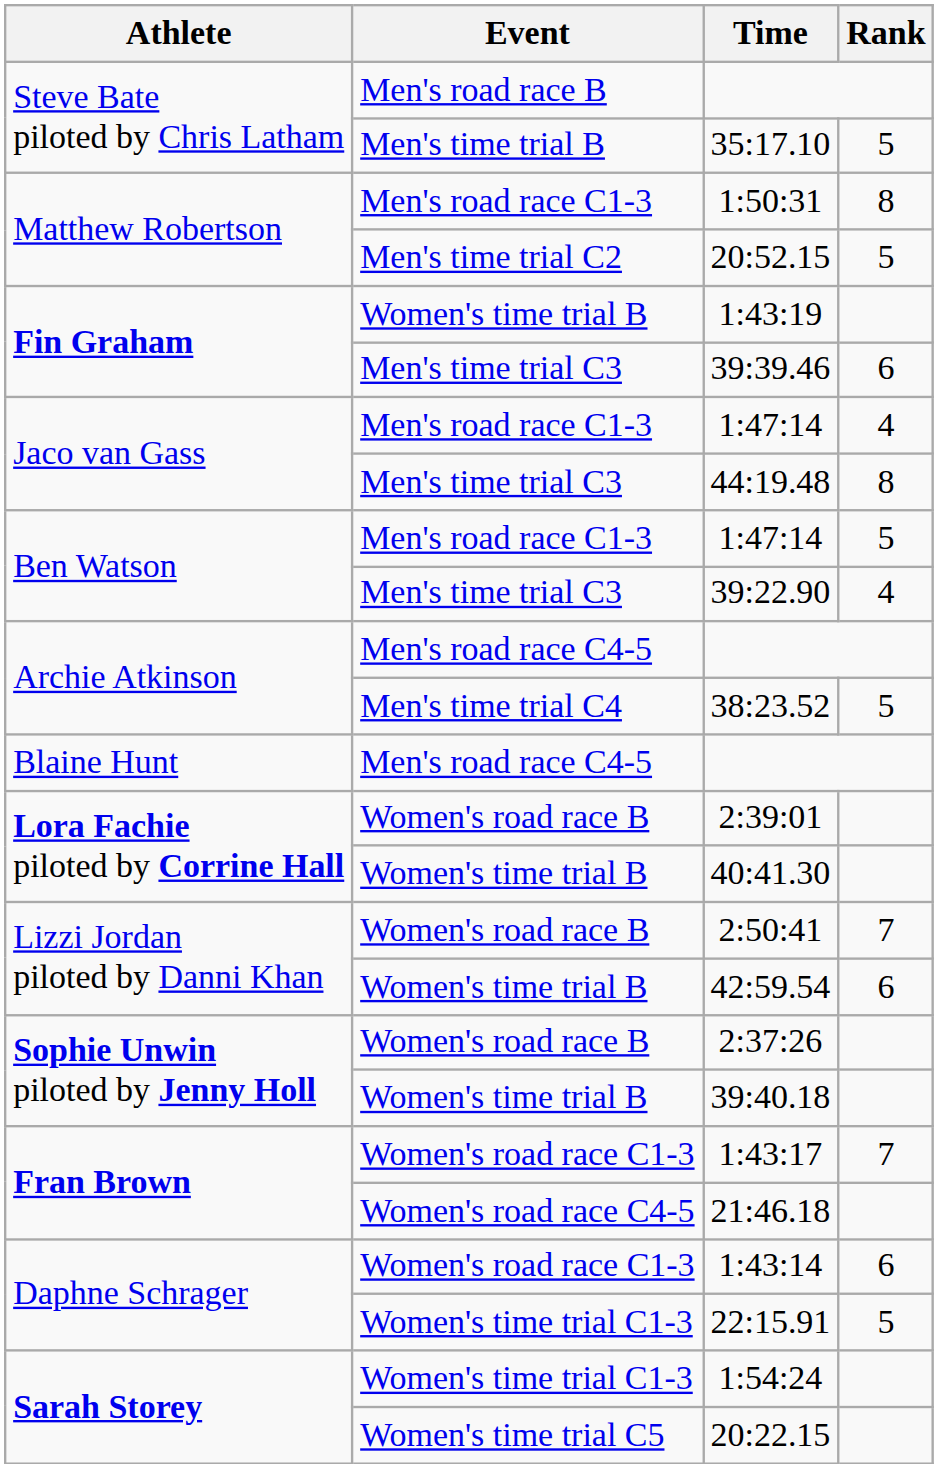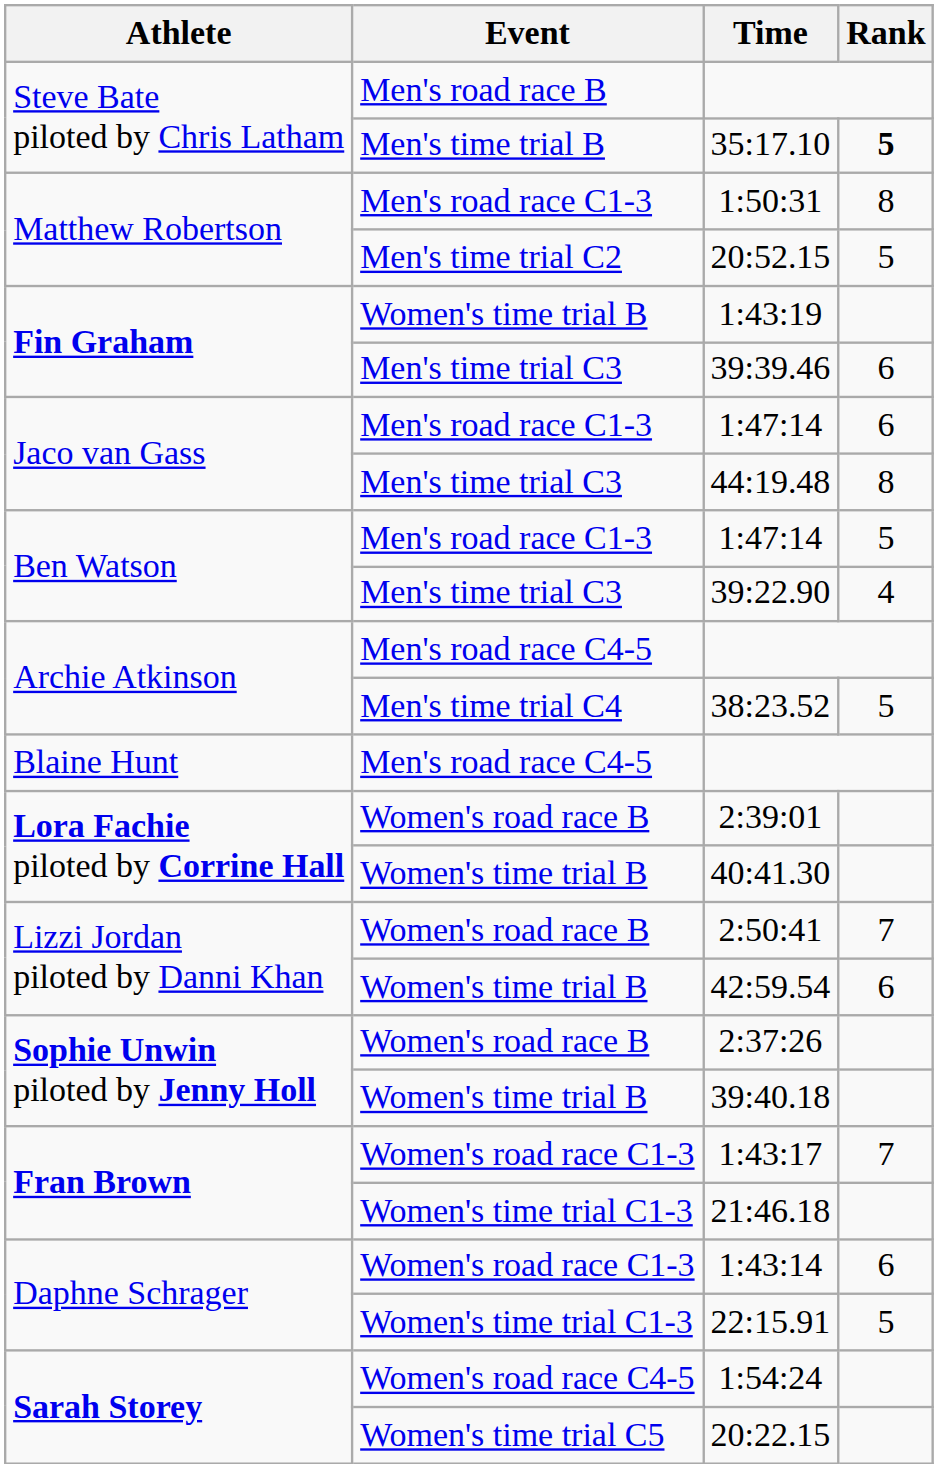 <table class="wikitable sortable" style="font-size:90%">
 <tr>
 <th>Athlete</th>
 <th>Event</th>
 <th>Time</th>
 <th>Rank</th>
 </tr>
 <tr style="text-align:center">
 <td style="text-align:left" rowspan=2><a href='#'>Steve Bate</a><br>piloted by <a href='#'>Chris Latham</a></td>
 <td style="text-align:left"><a href='#'>Men's road race B</a></td>
 <td colspan=2></td>
 </tr>
 <tr style="text-align:center">
 <td style="text-align:left"><a href='#'>Men's time trial B</a></td>
 <td>35:17.10</td>
-<td>5</td>
+<td><strong>5</strong></td>
 </tr>
 <tr style="text-align:center">
 <td style="text-align:left" rowspan=2><a href='#'>Matthew Robertson</a></td>
 <td style="text-align:left"><a href='#'>Men's road race C1-3</a></td>
 <td>1:50:31</td>
 <td>8</td>
 </tr>
 <tr style="text-align:center">
 <td style="text-align:left"><a href='#'>Men's time trial C2</a></td>
 <td>20:52.15</td>
 <td>5</td>
 </tr>
 <tr style="text-align:center">
 <td style="text-align:left" rowspan=2><strong><a href='#'>Fin Graham</a></strong></td>
 <td style="text-align:left"><a href='#'>Women's time trial B</a></td>
 <td>1:43:19</td>
 <td></td>
 </tr>
 <tr style="text-align:center">
 <td style="text-align:left"><a href='#'>Men's time trial C3</a></td>
 <td>39:39.46</td>
 <td>6</td>
 </tr>
 <tr style="text-align:center">
 <td style="text-align:left" rowspan=2><a href='#'>Jaco van Gass</a></td>
 <td style="text-align:left"><a href='#'>Men's road race C1-3</a></td>
 <td>1:47:14</td>
-<td>4</td>
+<td>6</td>
 </tr>
 <tr style="text-align:center">
 <td style="text-align:left"><a href='#'>Men's time trial C3</a></td>
 <td>44:19.48</td>
 <td>8</td>
 </tr>
 <tr style="text-align:center">
 <td style="text-align:left" rowspan=2><a href='#'>Ben Watson</a></td>
 <td style="text-align:left"><a href='#'>Men's road race C1-3</a></td>
 <td>1:47:14</td>
 <td>5</td>
 </tr>
 <tr style="text-align:center">
 <td style="text-align:left"><a href='#'>Men's time trial C3</a></td>
 <td>39:22.90</td>
 <td>4</td>
 </tr>
 <tr style="text-align:center">
 <td style="text-align:left" rowspan=2><a href='#'>Archie Atkinson</a></td>
 <td style="text-align:left"><a href='#'>Men's road race C4-5</a></td>
 <td colspan=2></td>
 </tr>
 <tr style="text-align:center">
 <td style="text-align:left"><a href='#'>Men's time trial C4</a></td>
 <td>38:23.52</td>
 <td>5</td>
 </tr>
 <tr style="text-align:center">
 <td style="text-align:left"><a href='#'>Blaine Hunt</a></td>
 <td style="text-align:left"><a href='#'>Men's road race C4-5</a></td>
 <td colspan=2></td>
 </tr>
 <tr style="text-align:center">
 <td style="text-align:left" rowspan=2><strong><a href='#'>Lora Fachie</a></strong><br> piloted by <strong><a href='#'>Corrine Hall</a></strong></td>
 <td style="text-align:left"><a href='#'>Women's road race B</a></td>
 <td>2:39:01</td>
 <td></td>
 </tr>
 <tr style="text-align:center">
 <td style="text-align:left"><a href='#'>Women's time trial B</a></td>
 <td>40:41.30</td>
 <td></td>
 </tr>
 <tr style="text-align:center">
 <td style="text-align:left" rowspan=2><a href='#'>Lizzi Jordan</a><br> piloted by <a href='#'>Danni Khan</a></td>
 <td style="text-align:left"><a href='#'>Women's road race B</a></td>
 <td>2:50:41</td>
 <td>7</td>
 </tr>
 <tr style="text-align:center">
 <td style="text-align:left"><a href='#'>Women's time trial B</a></td>
 <td>42:59.54</td>
 <td>6</td>
 </tr>
 <tr style="text-align:center">
 <td style="text-align:left" rowspan=2><strong><a href='#'>Sophie Unwin</a></strong><br> piloted by <strong><a href='#'>Jenny Holl</a></strong></td>
 <td style="text-align:left"><a href='#'>Women's road race B</a></td>
 <td>2:37:26</td>
 <td></td>
 </tr>
 <tr style="text-align:center">
 <td style="text-align:left"><a href='#'>Women's time trial B</a></td>
 <td>39:40.18</td>
 <td></td>
 </tr>
 <tr style="text-align:center">
 <td style="text-align:left" rowspan=2><strong><a href='#'>Fran Brown</a></strong></td>
 <td style="text-align:left"><a href='#'>Women's road race C1-3</a></td>
 <td>1:43:17</td>
 <td>7</td>
 </tr>
 <tr style="text-align:center">
-<td style="text-align:left"><a href='#'>Women's road race C4-5</a></td>
+<td style="text-align:left"><a href='#'>Women's time trial C1-3</a></td>
 <td>21:46.18</td>
 <td></td>
 </tr>
 <tr style="text-align:center">
 <td style="text-align:left" rowspan=2><a href='#'>Daphne Schrager</a></td>
 <td style="text-align:left"><a href='#'>Women's road race C1-3</a></td>
 <td>1:43:14</td>
 <td>6</td>
 </tr>
 <tr style="text-align:center">
 <td style="text-align:left"><a href='#'>Women's time trial C1-3</a></td>
 <td>22:15.91</td>
 <td>5</td>
 </tr>
 <tr style="text-align:center">
 <td style="text-align:left" rowspan=2><strong><a href='#'>Sarah Storey</a></strong></td>
-<td style="text-align:left"><a href='#'>Women's time trial C1-3</a></td>
+<td style="text-align:left"><a href='#'>Women's road race C4-5</a></td>
 <td>1:54:24</td>
 <td></td>
 </tr>
 <tr style="text-align:center">
 <td style="text-align:left"><a href='#'>Women's time trial C5</a></td>
 <td>20:22.15</td>
 <td></td>
 </tr>
 </table>
